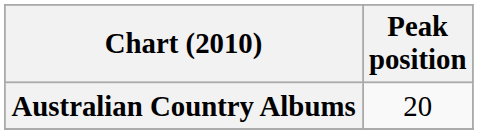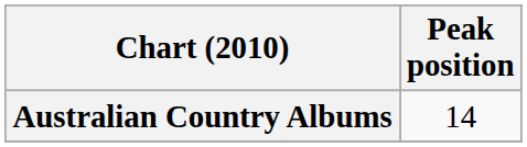 <table class="wikitable sortable plainrowheaders" style="text-align:center">
 <tr>
 <th scope="col">Chart (2010)</th>
 <th scope="col">Peak<br>position</th>
 </tr>
 <tr>
 <th scope="row">Australian Country Albums</th>
-<td>20</td>
+<td>14</td>
 </tr>
 <tr>
 </tr>
 <tr>
 </tr>
 <tr>
 </tr>
 </table>
